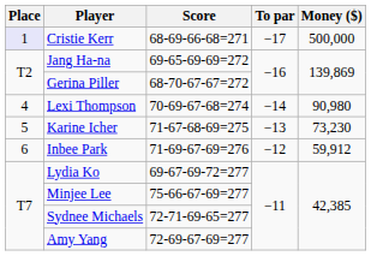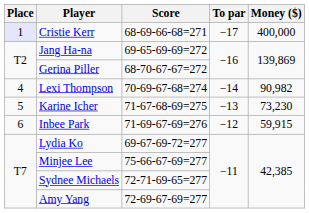 <table class="wikitable">
 <tr>
 <th>Place</th>
 <th>Player</th>
 <th>Score</th>
 <th>To par</th>
 <th>Money ($)</th>
 </tr>
 <tr>
 <td align=center style="background: lavender;">1</td>
 <td> <a href='#'>Cristie Kerr</a></td>
 <td>68-69-66-68=271</td>
 <td align=center>−17</td>
-<td align=center>500,000</td>
+<td align=center>400,000</td>
 </tr>
 <tr>
 <td align=center rowspan=2>T2</td>
 <td> <a href='#'>Jang Ha-na</a></td>
 <td>69-65-69-69=272</td>
 <td align=center rowspan=2>−16</td>
 <td align=center rowspan=2>139,869</td>
 </tr>
 <tr>
 <td> <a href='#'>Gerina Piller</a></td>
 <td>68-70-67-67=272</td>
 </tr>
 <tr>
 <td align=center>4</td>
 <td> <a href='#'>Lexi Thompson</a></td>
 <td>70-69-67-68=274</td>
 <td align=center>−14</td>
-<td align=center>90,980</td>
+<td align=center>90,982</td>
 </tr>
 <tr>
 <td align=center>5</td>
 <td> <a href='#'>Karine Icher</a></td>
 <td>71-67-68-69=275</td>
 <td align=center>−13</td>
 <td align=center>73,230</td>
 </tr>
 <tr>
 <td align=center>6</td>
 <td> <a href='#'>Inbee Park</a></td>
 <td>71-69-67-69=276</td>
 <td align=center>−12</td>
-<td align=center>59,912</td>
+<td align=center>59,915</td>
 </tr>
 <tr>
 <td align=center rowspan=4>T7</td>
 <td> <a href='#'>Lydia Ko</a></td>
 <td>69-67-69-72=277</td>
 <td align=center rowspan=4>−11</td>
 <td align=center rowspan=4>42,385</td>
 </tr>
 <tr>
 <td> <a href='#'>Minjee Lee</a></td>
 <td>75-66-67-69=277</td>
 </tr>
 <tr>
 <td> <a href='#'>Sydnee Michaels</a></td>
 <td>72-71-69-65=277</td>
 </tr>
 <tr>
 <td> <a href='#'>Amy Yang</a></td>
 <td>72-69-67-69=277</td>
 </tr>
 </table>
